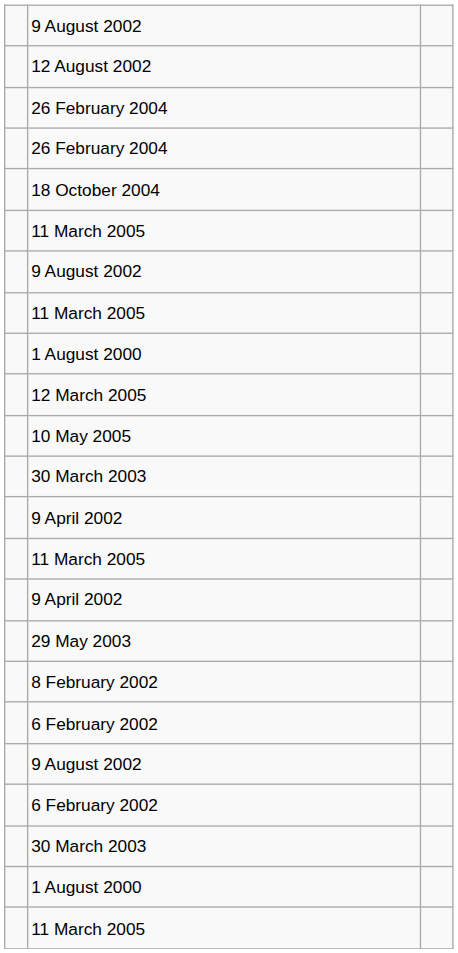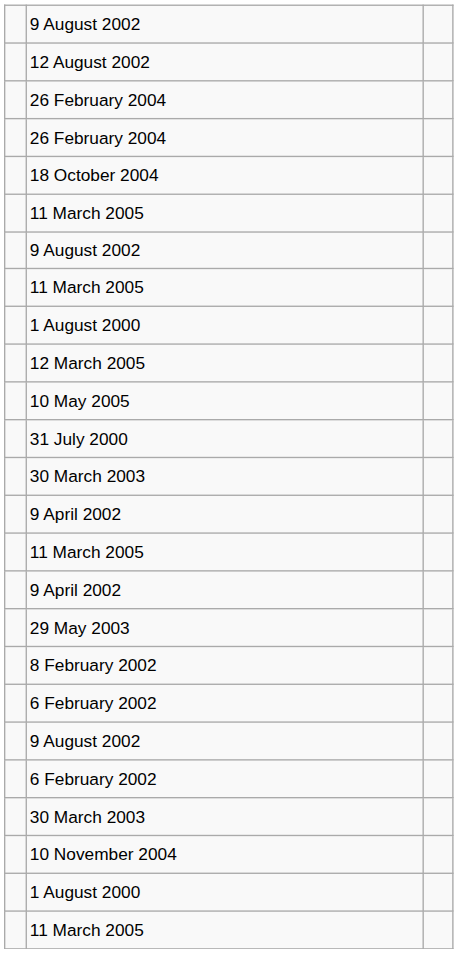 <table class="wikitable" style="font-size: 80%; float: left; width: 26em; margin-right: 1em; height: 700px">
 <tr>
 <td></td>
 <td>9 August 2002</td>
 <td> </td>
 </tr>
 <tr>
 <td></td>
 <td>12 August 2002</td>
 <td> </td>
 </tr>
 <tr>
 <td></td>
 <td>26 February 2004</td>
 <td> </td>
 </tr>
 <tr>
 <td></td>
 <td>26 February 2004</td>
 <td> </td>
 </tr>
 <tr>
 <td></td>
 <td>18 October 2004</td>
 <td> </td>
 </tr>
 <tr>
 <td></td>
 <td>11 March 2005</td>
 <td> </td>
 </tr>
 <tr>
 <td></td>
 <td>9 August 2002</td>
 <td> </td>
 </tr>
 <tr>
 <td></td>
 <td>11 March 2005</td>
 <td> </td>
 </tr>
 <tr>
 <td></td>
 <td>1 August 2000</td>
 <td> </td>
 </tr>
 <tr>
 <td></td>
 <td>12 March 2005</td>
 <td> </td>
 </tr>
 <tr>
 <td></td>
 <td>10 May 2005</td>
 <td> </td>
 </tr>
 <tr>
 <td></td>
+<td>31 July 2000</td>
+<td> </td>
+</tr>
+<tr>
+<td></td>
 <td>30 March 2003</td>
 <td> </td>
 </tr>
 <tr>
 <td></td>
 <td>9 April 2002</td>
 <td> </td>
 </tr>
 <tr>
 <td></td>
 <td>11 March 2005</td>
 <td> </td>
 </tr>
 <tr>
 <td></td>
 <td>9 April 2002</td>
 <td> </td>
 </tr>
 <tr>
 <td></td>
 <td>29 May 2003</td>
 <td> </td>
 </tr>
 <tr>
 <td></td>
 <td>8 February 2002</td>
 <td> </td>
 </tr>
 <tr>
 <td></td>
 <td>6 February 2002</td>
 <td> </td>
 </tr>
 <tr>
 <td></td>
 <td>9 August 2002</td>
 <td> </td>
 </tr>
 <tr>
 <td></td>
 <td>6 February 2002</td>
 <td> </td>
 </tr>
 <tr>
 <td></td>
 <td>30 March 2003</td>
 <td> </td>
 </tr>
 <tr>
 <td></td>
+<td>10 November 2004</td>
+<td> </td>
+</tr>
+<tr>
+<td></td>
 <td>1 August 2000</td>
 <td> </td>
 </tr>
 <tr>
 <td></td>
 <td>11 March 2005</td>
 <td> </td>
 </tr>
 </table>
